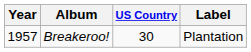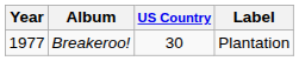 <table class="wikitable">
 <tr>
 <th>Year</th>
 <th>Album</th>
 <th><small><a href='#'>US Country</a></small></th>
 <th>Label</th>
 </tr>
 <tr>
-<td>1957</td>
+<td>1977</td>
 <td><em>Breakeroo!</em></td>
 <td align="center">30</td>
 <td>Plantation</td>
 </tr>
 </table>
